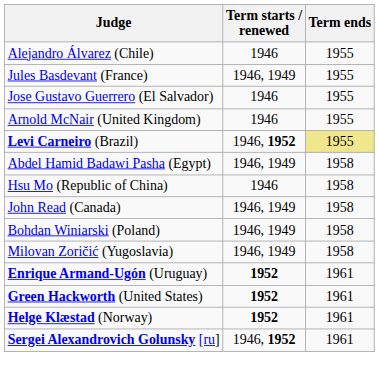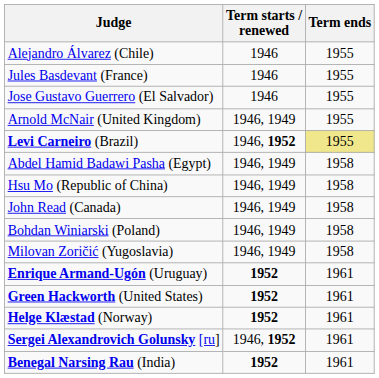 <table class="wikitable sortable" style="text-align:center">
 <tr>
 <th>Judge</th>
 <th>Term starts / <br> renewed</th>
 <th>Term ends</th>
 </tr>
 <tr>
 <td style="text-align:left"> <a href='#'>Alejandro Álvarez</a> (Chile)</td>
 <td>1946</td>
 <td>1955</td>
 </tr>
 <tr>
 <td style="text-align:left"> <a href='#'>Jules Basdevant</a> (France)</td>
-<td>1946, 1949</td>
+<td>1946</td>
 <td>1955</td>
 </tr>
 <tr>
 <td style="text-align:left"> <a href='#'>Jose Gustavo Guerrero</a> (El Salvador)</td>
 <td>1946</td>
 <td>1955</td>
 </tr>
 <tr>
 <td style="text-align:left"> <a href='#'>Arnold McNair</a> (United Kingdom)</td>
-<td>1946</td>
+<td>1946, 1949</td>
 <td>1955</td>
 </tr>
 <tr>
 <td style="text-align:left"> <strong><a href='#'>Levi Carneiro</a></strong> (Brazil)</td>
 <td>1946, <strong>1952</strong></td>
 <td style="background: khaki;">1955</td>
 </tr>
 <tr>
 <td style="text-align:left"> <a href='#'>Abdel Hamid Badawi Pasha</a> (Egypt)</td>
 <td>1946, 1949</td>
 <td>1958</td>
 </tr>
 <tr>
 <td style="text-align:left"> <a href='#'>Hsu Mo</a> (Republic of China)</td>
-<td>1946</td>
+<td>1946, 1949</td>
 <td>1958</td>
 </tr>
 <tr>
 <td style="text-align:left"> <a href='#'>John Read</a> (Canada)</td>
 <td>1946, 1949</td>
 <td>1958</td>
 </tr>
 <tr>
 <td style="text-align:left"> <a href='#'>Bohdan Winiarski</a> (Poland)</td>
 <td>1946, 1949</td>
 <td>1958</td>
 </tr>
 <tr>
 <td style="text-align:left"> <a href='#'>Milovan Zoričić</a> (Yugoslavia)</td>
 <td>1946, 1949</td>
 <td>1958</td>
 </tr>
 <tr>
 <td style="text-align:left"> <strong><a href='#'>Enrique Armand-Ugón</a></strong> (Uruguay)</td>
 <td><strong>1952</strong></td>
 <td>1961</td>
 </tr>
 <tr>
 <td style="text-align:left"> <strong><a href='#'>Green Hackworth</a></strong> (United States)</td>
 <td><strong>1952</strong></td>
 <td>1961</td>
 </tr>
 <tr>
 <td style="text-align:left"> <strong><a href='#'>Helge Klæstad</a></strong> (Norway)</td>
 <td><strong>1952</strong></td>
 <td>1961</td>
 </tr>
 <tr>
 <td style="text-align:left"> <strong><a href='#'>Sergei Alexandrovich Golunsky</a></strong> <a href='#'>[ru</a>]</td>
 <td>1946, <strong>1952</strong></td>
 <td>1961</td>
 </tr>
+<tr>
+<td style="text-align:left"> <strong><a href='#'>Benegal Narsing Rau</a></strong> (India)</td>
+<td><strong>1952</strong></td>
+<td>1961</td>
+</tr>
 </table>
